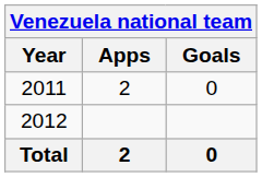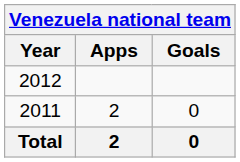 <table class="wikitable" style="text-align:center">
 <tr>
 <th colspan=3><a href='#'>Venezuela national team</a></th>
 </tr>
 <tr>
 <th>Year</th>
 <th>Apps</th>
 <th>Goals</th>
 </tr>
 <tr>
+<td>2012</td>
+<td></td>
+<td></td>
+</tr>
+<tr>
 <td>2011</td>
 <td>2</td>
 <td>0</td>
-</tr>
-<tr>
-<td>2012</td>
-<td></td>
-<td></td>
 </tr>
 <tr>
 <th>Total</th>
 <th>2</th>
 <th>0</th>
 </tr>
 </table>
